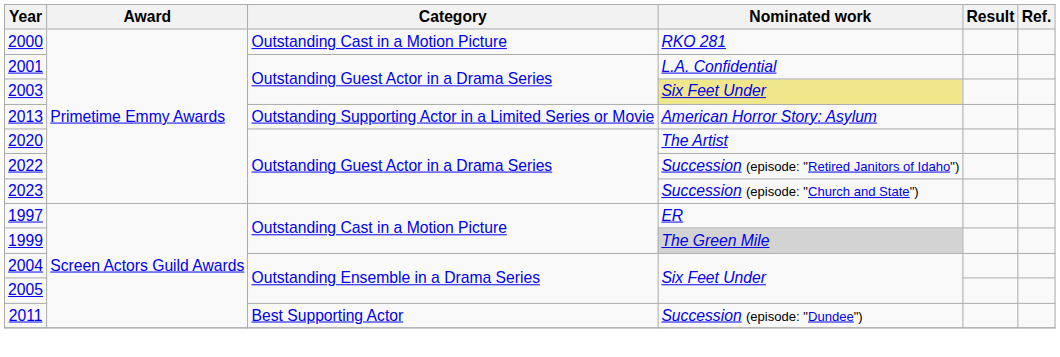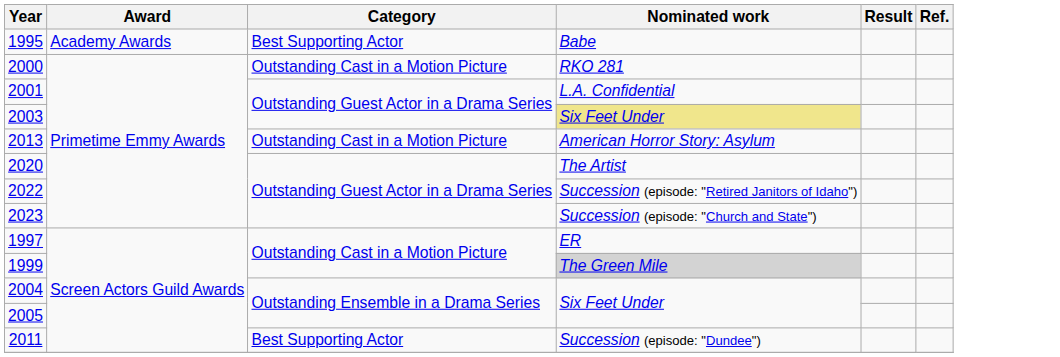 <table class="wikitable unsortable">
 <tr>
 <th>Year</th>
 <th>Award</th>
 <th>Category</th>
 <th>Nominated work</th>
 <th>Result</th>
 <th>Ref.</th>
+</tr>
+<tr>
+<td><a href='#'>1995</a></td>
+<td><a href='#'>Academy Awards</a></td>
+<td><a href='#'>Best Supporting Actor</a></td>
+<td><em><a href='#'>Babe</a></em></td>
+<td></td>
+<td></td>
 </tr>
 <tr>
 <td style="text-align:center;"><a href='#'>2000</a></td>
 <td rowspan="7"><a href='#'>Primetime Emmy Awards</a></td>
 <td><a href='#'>Outstanding Cast in a Motion Picture</a></td>
 <td><em><a href='#'>RKO 281</a></em></td>
 <td></td>
 <td></td>
 </tr>
 <tr>
 <td style="text-align:center;"><a href='#'>2001</a></td>
 <td rowspan=2><a href='#'>Outstanding Guest Actor in a Drama Series</a></td>
 <td><em><a href='#'>L.A. Confidential</a></em></td>
 <td></td>
 <td></td>
 </tr>
 <tr>
 <td style="text-align:center;"><a href='#'>2003</a></td>
 <td style="background: khaki;"><em><a href='#'>Six Feet Under</a></em></td>
 <td></td>
 <td></td>
 </tr>
 <tr>
 <td style="text-align:center;"><a href='#'>2013</a></td>
-<td><a href='#'>Outstanding Supporting Actor in a Limited Series or Movie</a></td>
+<td><a href='#'>Outstanding Cast in a Motion Picture</a></td>
 <td><em><a href='#'>American Horror Story: Asylum</a></em></td>
 <td></td>
 <td></td>
 </tr>
 <tr>
 <td style="text-align:center;"><a href='#'>2020</a></td>
 <td rowspan="3"><a href='#'>Outstanding Guest Actor in a Drama Series</a></td>
 <td><em><a href='#'>The Artist</a></em></td>
 <td></td>
 <td></td>
 </tr>
 <tr>
 <td style="text-align:center;"><a href='#'>2022</a></td>
 <td><em><a href='#'>Succession</a></em> <small> (episode: "<a href='#'>Retired Janitors of Idaho</a>") </small></td>
 <td></td>
 <td></td>
 </tr>
 <tr>
 <td><a href='#'>2023</a></td>
 <td><em><a href='#'>Succession</a></em> <small> (episode: "<a href='#'>Church and State</a>") </small></td>
 <td></td>
 <td></td>
 </tr>
 <tr>
 <td style="text-align:center;"><a href='#'>1997</a></td>
 <td rowspan=5><a href='#'>Screen Actors Guild Awards</a></td>
 <td rowspan=2><a href='#'>Outstanding Cast in a Motion Picture</a></td>
 <td><em><a href='#'>ER</a></em></td>
 <td></td>
 <td></td>
 </tr>
 <tr>
 <td style="text-align:center;"><a href='#'>1999</a></td>
 <td style="background: lightgrey;"><em><a href='#'>The Green Mile</a></em></td>
 <td></td>
 <td></td>
 </tr>
 <tr>
 <td style="text-align:center;"><a href='#'>2004</a></td>
 <td rowspan=2><a href='#'>Outstanding Ensemble in a Drama Series</a></td>
 <td rowspan=2><em><a href='#'>Six Feet Under</a></em></td>
 <td></td>
 <td></td>
 </tr>
 <tr>
 <td style="text-align:center;"><a href='#'>2005</a></td>
 <td></td>
 <td></td>
 </tr>
 <tr>
 <td style="text-align:center;"><a href='#'>2011</a></td>
 <td><a href='#'>Best Supporting Actor</a></td>
 <td><em><a href='#'>Succession</a></em> <small> (episode: "<a href='#'>Dundee</a>") </small></td>
 <td></td>
 <td></td>
 </tr>
 <tr>
 </tr>
 </table>
